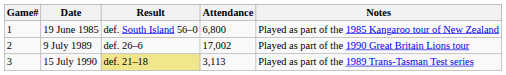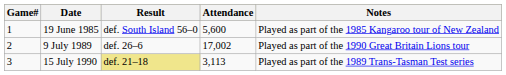 <table class="wikitable">
 <tr style="background:#bdb76b;">
 <th>Game#</th>
 <th>Date</th>
 <th>Result</th>
 <th>Attendance</th>
 <th>Notes</th>
 </tr>
 <tr>
 <td>1</td>
 <td>19 June 1985</td>
 <td> def.  <a href='#'>South Island</a> 56–0</td>
-<td>6,800</td>
+<td>5,600</td>
 <td>Played as part of the <a href='#'>1985 Kangaroo tour of New Zealand</a></td>
 </tr>
 <tr>
 <td>2</td>
 <td>9 July 1989</td>
 <td> def.  26–6</td>
 <td>17,002</td>
 <td>Played as part of the <a href='#'>1990 Great Britain Lions tour</a></td>
 </tr>
 <tr>
 <td>3</td>
 <td>15 July 1990</td>
 <td style="background: khaki;"> def.  21–18</td>
 <td>3,113</td>
 <td>Played as part of the <a href='#'>1989 Trans-Tasman Test series</a></td>
 </tr>
 </table>
